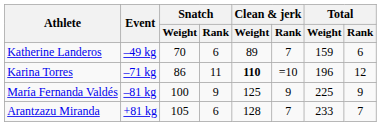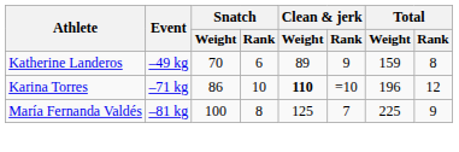 <table class=wikitable style=font-size:90%;text-align:center>
 <tr>
 <th rowspan=2>Athlete</th>
 <th rowspan=2>Event</th>
 <th colspan=2>Snatch</th>
 <th colspan=2>Clean & jerk</th>
 <th colspan=2>Total</th>
 </tr>
 <tr style=font-size:95%>
 <th>Weight</th>
 <th>Rank</th>
 <th>Weight</th>
 <th>Rank</th>
 <th>Weight</th>
 <th>Rank</th>
 </tr>
 <tr>
 <td align=left><a href='#'>Katherine Landeros</a></td>
 <td align=left><a href='#'>–49 kg</a></td>
 <td>70</td>
 <td>6</td>
 <td>89</td>
-<td>7</td>
+<td>9</td>
 <td>159</td>
-<td>6</td>
+<td>8</td>
 </tr>
 <tr>
 <td align=left><a href='#'>Karina Torres</a></td>
 <td align=left><a href='#'>–71 kg</a></td>
 <td>86</td>
-<td>11</td>
+<td>10</td>
 <td><strong>110</strong></td>
 <td>=10</td>
 <td>196</td>
 <td>12</td>
 </tr>
 <tr>
 <td align=left><a href='#'>María Fernanda Valdés</a></td>
 <td align=left><a href='#'>–81 kg</a></td>
 <td>100</td>
-<td>9</td>
+<td>8</td>
 <td>125</td>
-<td>9</td>
+<td>7</td>
 <td>225</td>
 <td>9</td>
 </tr>
-<tr>
-<td align=left><a href='#'>Arantzazu Miranda</a></td>
-<td align=left><a href='#'>+81 kg</a></td>
-<td>105</td>
-<td>6</td>
-<td>128</td>
-<td>7</td>
-<td>233</td>
-<td>7</td>
-</tr>
 </table>
